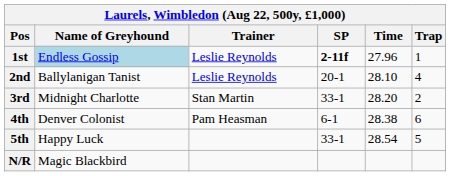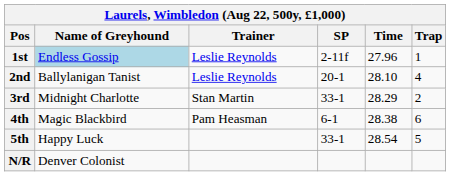 <table class="wikitable">
 <tr>
 <th colspan="6"><a href='#'>Laurels</a>, <a href='#'>Wimbledon</a> (Aug 22, 500y, £1,000)</th>
 </tr>
 <tr>
 <th width=30>Pos</th>
 <th width=180>Name of Greyhound</th>
 <th width=150>Trainer</th>
 <th width=50>SP</th>
 <th width=50>Time</th>
 <th width=30>Trap</th>
 </tr>
 <tr>
 <th>1st</th>
 <td style="background: lightblue;"><a href='#'>Endless Gossip</a></td>
 <td><a href='#'>Leslie Reynolds</a></td>
-<td><strong>2-11f</strong></td>
+<td>2-11f</td>
 <td>27.96</td>
 <td>1</td>
 </tr>
 <tr>
 <th>2nd</th>
 <td>Ballylanigan Tanist</td>
 <td><a href='#'>Leslie Reynolds</a></td>
 <td>20-1</td>
 <td>28.10</td>
 <td>4</td>
 </tr>
 <tr>
 <th>3rd</th>
 <td>Midnight Charlotte</td>
 <td>Stan Martin</td>
 <td>33-1</td>
-<td>28.20</td>
+<td>28.29</td>
 <td>2</td>
 </tr>
 <tr>
 <th>4th</th>
-<td>Denver Colonist</td>
+<td>Magic Blackbird</td>
 <td>Pam Heasman</td>
 <td>6-1</td>
 <td>28.38</td>
 <td>6</td>
 </tr>
 <tr>
 <th>5th</th>
 <td>Happy Luck</td>
 <td></td>
 <td>33-1</td>
 <td>28.54</td>
 <td>5</td>
 </tr>
 <tr>
 <th>N/R</th>
-<td>Magic Blackbird</td>
+<td>Denver Colonist</td>
 <td></td>
 <td></td>
 <td></td>
 <td></td>
 </tr>
 </table>
